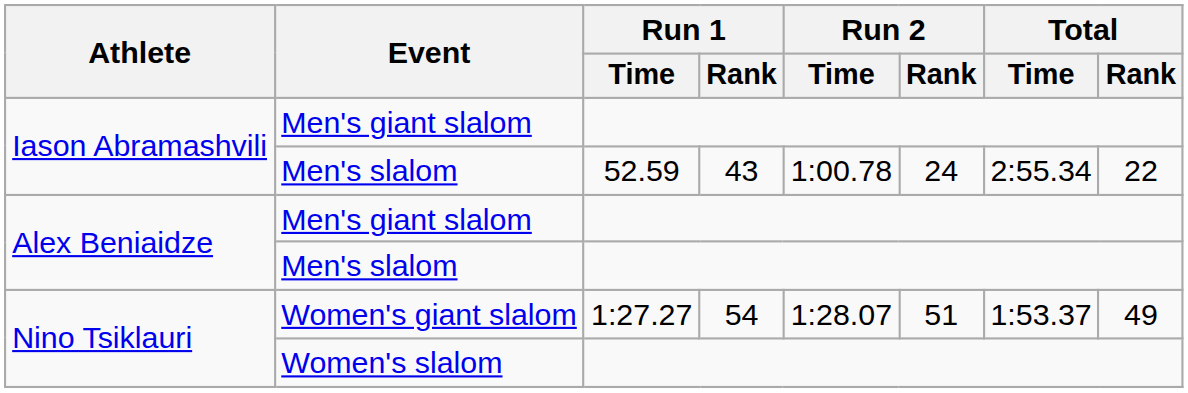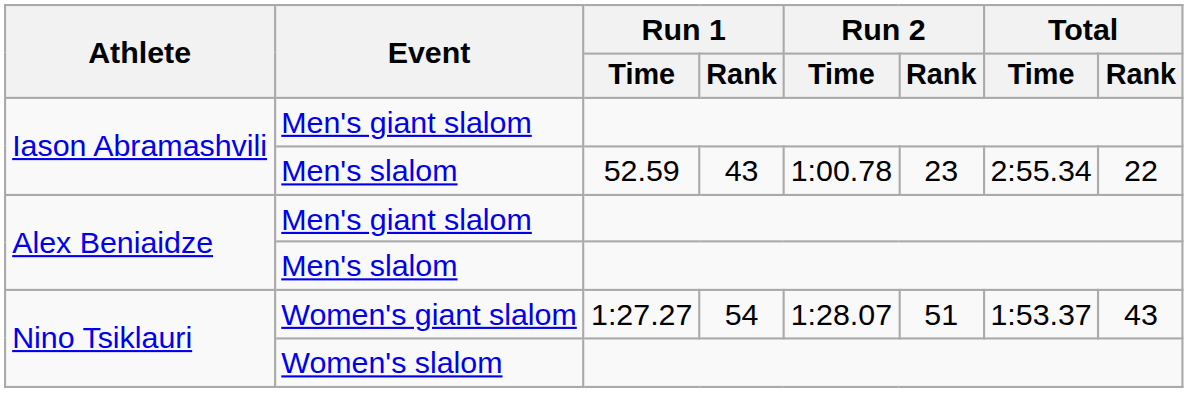 <table class="wikitable" style="font-size:90%">
 <tr>
 <th rowspan=2>Athlete</th>
 <th rowspan=2>Event</th>
 <th colspan=2>Run 1</th>
 <th colspan=2>Run 2</th>
 <th colspan=2>Total</th>
 </tr>
 <tr style="font-size:95%">
 <th>Time</th>
 <th>Rank</th>
 <th>Time</th>
 <th>Rank</th>
 <th>Time</th>
 <th>Rank</th>
 </tr>
 <tr align=center>
 <td align=left rowspan=2><a href='#'>Iason Abramashvili</a></td>
 <td align=left><a href='#'>Men's giant slalom</a></td>
 <td colspan="6"></td>
 </tr>
 <tr align=center>
 <td align=left><a href='#'>Men's slalom</a></td>
 <td>52.59</td>
 <td>43</td>
 <td>1:00.78</td>
-<td>24</td>
+<td>23</td>
 <td>2:55.34</td>
 <td>22</td>
 </tr>
 <tr align=center>
 <td align=left rowspan=2><a href='#'>Alex Beniaidze</a></td>
 <td align=left><a href='#'>Men's giant slalom</a></td>
 <td colspan="6"></td>
 </tr>
 <tr align=center>
 <td align=left><a href='#'>Men's slalom</a></td>
 <td colspan="6"></td>
 </tr>
 <tr align=center>
 <td align=left rowspan=2><a href='#'>Nino Tsiklauri</a></td>
 <td align=left><a href='#'>Women's giant slalom</a></td>
 <td>1:27.27</td>
 <td>54</td>
 <td>1:28.07</td>
 <td>51</td>
 <td>1:53.37</td>
-<td>49</td>
+<td>43</td>
 </tr>
 <tr align=center>
 <td align=left><a href='#'>Women's slalom</a></td>
 <td colspan=6></td>
 </tr>
 </table>
